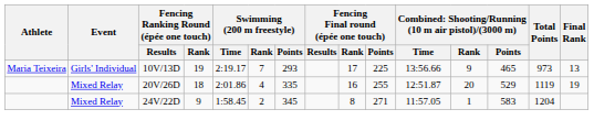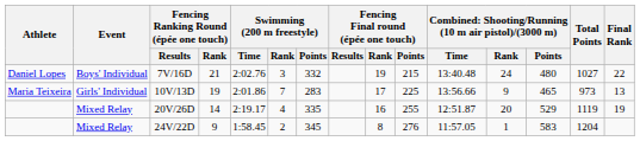 <table class="wikitable" style="font-size:90%; text-align:center;">
 <tr>
 <th rowspan=2>Athlete</th>
 <th rowspan=2>Event</th>
 <th colspan=2>Fencing<br>Ranking Round<br><span>(épée one touch)</span></th>
 <th colspan=3>Swimming<br><span>(200 m freestyle)</span></th>
 <th colspan=3>Fencing<br>Final round<br><span>(épée one touch)</span></th>
 <th colspan=3>Combined: Shooting/Running<br><span>(10 m air pistol)/(3000 m)</span></th>
 <th rowspan=2>Total<br>Points</th>
 <th rowspan=2>Final<br>Rank</th>
 </tr>
 <tr style="font-size:95%">
 <th>Results</th>
 <th>Rank</th>
 <th>Time</th>
 <th>Rank</th>
 <th>Points</th>
 <th>Results</th>
 <th>Rank</th>
 <th>Points</th>
 <th>Time</th>
 <th>Rank</th>
 <th>Points</th>
 </tr>
 <tr>
+<td align=left><a href='#'>Daniel Lopes</a></td>
+<td align=left><a href='#'>Boys' Individual</a></td>
+<td>7V/16D</td>
+<td>21</td>
+<td>2:02.76</td>
+<td>3</td>
+<td>332</td>
+<td></td>
+<td>19</td>
+<td>215</td>
+<td>13:40.48</td>
+<td>24</td>
+<td>480</td>
+<td>1027</td>
+<td>22</td>
+</tr>
+<tr>
 <td align=left><a href='#'>Maria Teixeira</a></td>
 <td align=left><a href='#'>Girls' Individual</a></td>
 <td>10V/13D</td>
 <td>19</td>
-<td>2:19.17</td>
+<td>2:01.86</td>
 <td>7</td>
-<td>293</td>
+<td>283</td>
 <td></td>
 <td>17</td>
 <td>225</td>
 <td>13:56.66</td>
 <td>9</td>
 <td>465</td>
 <td>973</td>
 <td>13</td>
 </tr>
 <tr align=center>
 <td align=left><br></td>
 <td align=left><a href='#'>Mixed Relay</a></td>
 <td>20V/26D</td>
-<td>18</td>
-<td>2:01.86</td>
+<td>14</td>
+<td>2:19.17</td>
 <td>4</td>
 <td>335</td>
 <td></td>
 <td>16</td>
 <td>255</td>
 <td>12:51.87</td>
 <td>20</td>
 <td>529</td>
 <td>1119</td>
 <td>19</td>
 </tr>
 <tr align=center>
 <td align=left><strong></strong><br></td>
 <td align=left><a href='#'>Mixed Relay</a></td>
 <td>24V/22D</td>
 <td>9</td>
 <td>1:58.45</td>
 <td>2</td>
 <td>345</td>
 <td></td>
 <td>8</td>
-<td>271</td>
+<td>276</td>
 <td>11:57.05</td>
 <td>1</td>
 <td>583</td>
 <td>1204</td>
 <td></td>
 </tr>
 </table>
